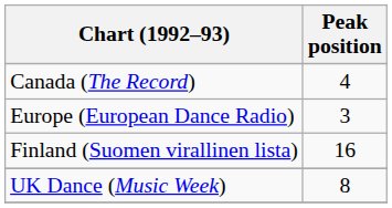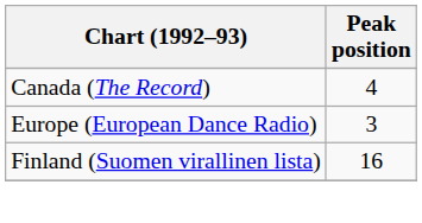 <table class="wikitable sortable">
 <tr>
 <th>Chart (1992–93)</th>
 <th>Peak<br>position</th>
 </tr>
 <tr>
 </tr>
 <tr>
 </tr>
 <tr>
 <td align="left">Canada (<em><a href='#'>The Record</a></em>)</td>
 <td align="center">4</td>
 </tr>
 <tr>
 <td align="left">Europe (<a href='#'>European Dance Radio</a>)</td>
 <td align="center">3</td>
 </tr>
 <tr>
 <td align="left">Finland (<a href='#'>Suomen virallinen lista</a>)</td>
 <td align="center">16</td>
 </tr>
 <tr>
 </tr>
 <tr>
 </tr>
 <tr>
 </tr>
 <tr>
 </tr>
 <tr>
 </tr>
 <tr>
 </tr>
 <tr>
 </tr>
 <tr>
 </tr>
 <tr>
 </tr>
 <tr>
-<td align="left"><a href='#'>UK Dance</a> (<em><a href='#'>Music Week</a></em>)</td>
-<td align="center">8</td>
-</tr>
-<tr>
 </tr>
 <tr>
 </tr>
 <tr>
 </tr>
 <tr>
 </tr>
 </table>
